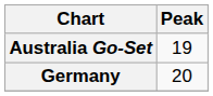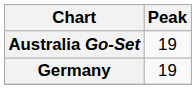 <table class="wikitable sortable plainrowheaders" style="text-align:center;">
 <tr>
 <th scope="col">Chart</th>
 <th scope="col">Peak</th>
 </tr>
 <tr>
 <th scope="row">Australia <em>Go-Set</em></th>
 <td>19</td>
 </tr>
 <tr>
 <th scope="row">Germany</th>
-<td>20</td>
+<td>19</td>
 </tr>
 <tr>
 </tr>
 </table>
